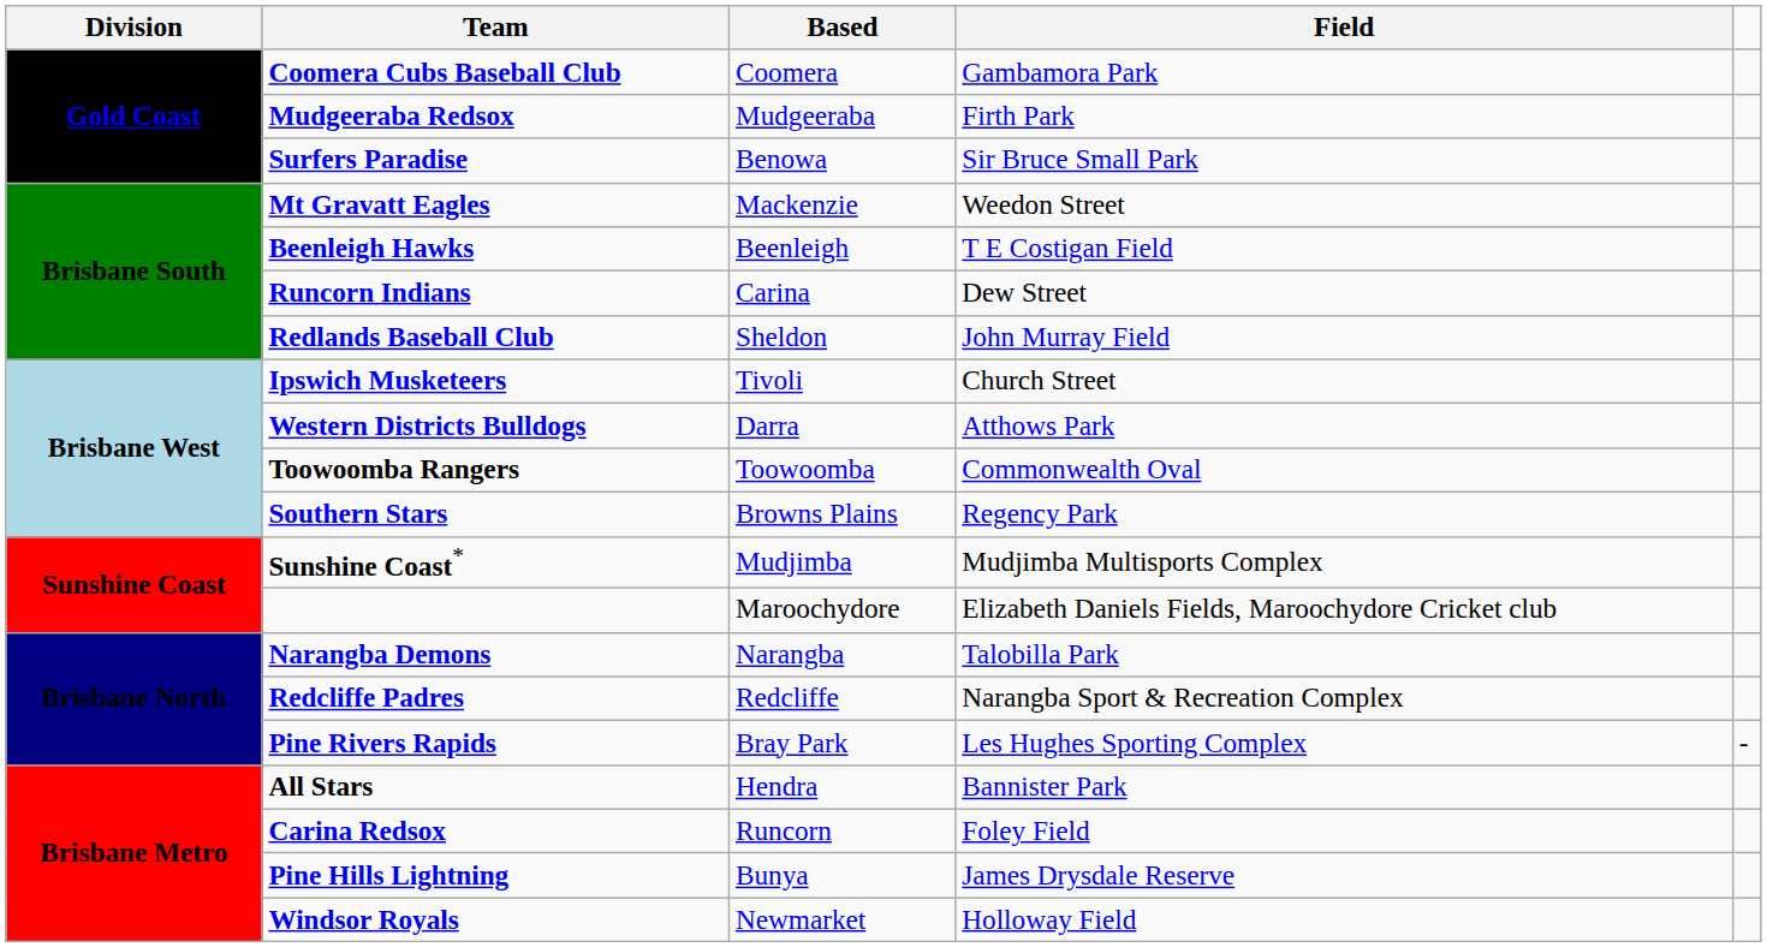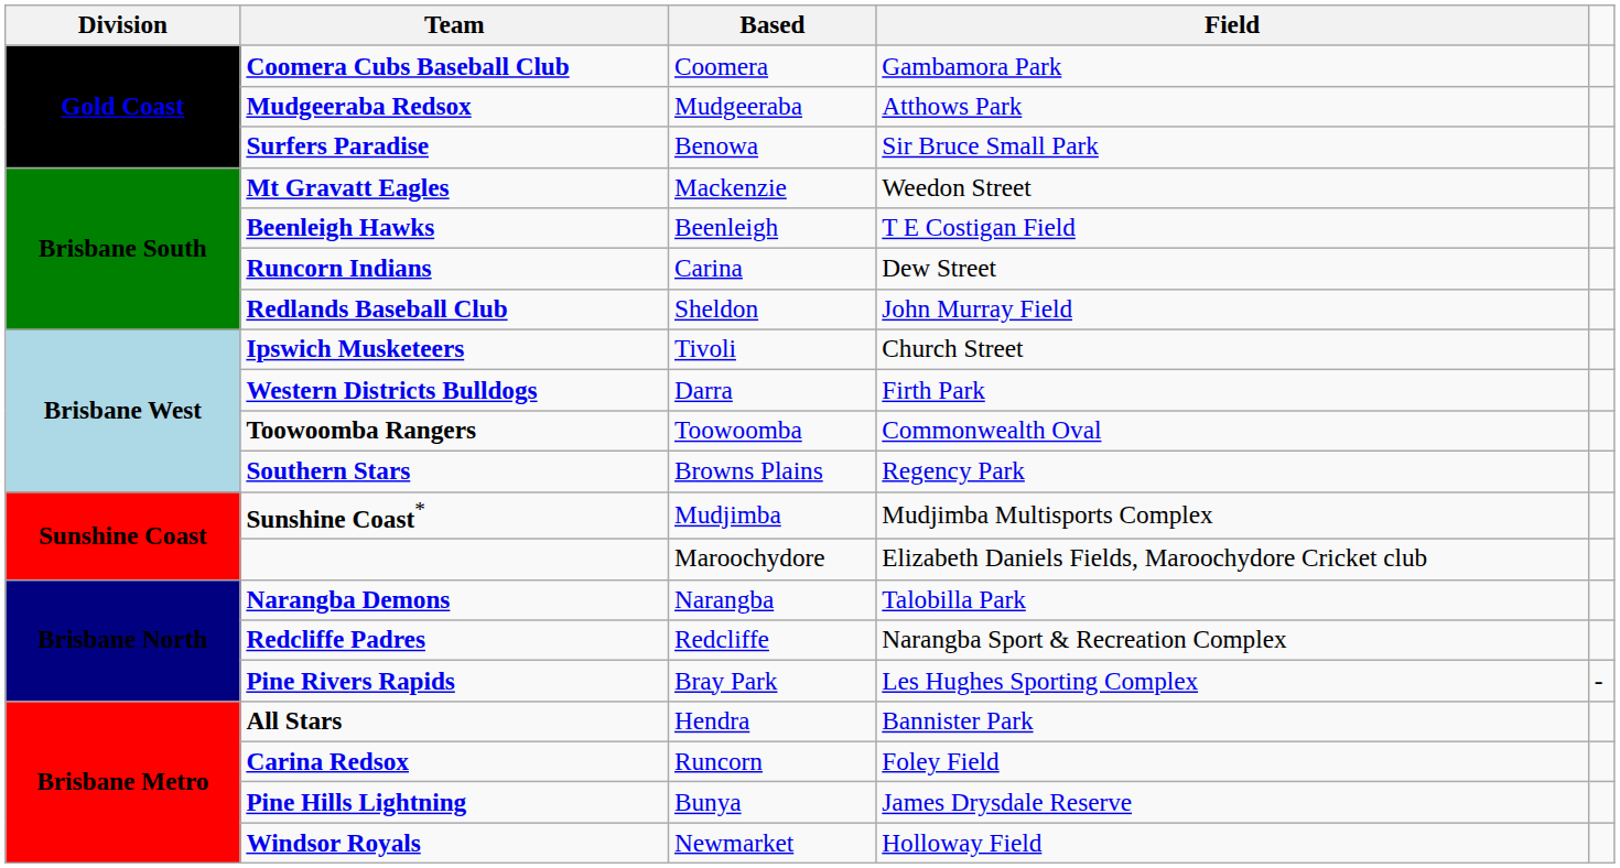 <table class="wikitable" style=width:63em>
 <tr>
 <th>Division</th>
 <th>Team</th>
 <th>Based</th>
 <th>Field</th>
 </tr>
 <tr>
 <th style="background:black;" rowspan="3"><a href='#'><span>Gold Coast</span></a></th>
 <td><strong><a href='#'>Coomera Cubs Baseball Club</a></strong></td>
 <td><a href='#'>Coomera</a></td>
 <td><a href='#'>Gambamora Park</a></td>
 <td></td>
 </tr>
 <tr>
 <td><strong><a href='#'>Mudgeeraba Redsox</a></strong></td>
 <td><a href='#'>Mudgeeraba</a></td>
-<td><a href='#'>Firth Park</a></td>
+<td><a href='#'>Atthows Park</a></td>
 <td></td>
 </tr>
 <tr>
 <td><strong><a href='#'>Surfers Paradise</a></strong></td>
 <td><a href='#'>Benowa</a></td>
 <td><a href='#'>Sir Bruce Small Park</a></td>
 <td></td>
 </tr>
 <tr>
 <th style="background:green;" rowspan="4"><span>Brisbane South</span></th>
 <td><strong><a href='#'>Mt Gravatt Eagles</a></strong></td>
 <td><a href='#'>Mackenzie</a></td>
 <td>Weedon Street</td>
 <td></td>
 </tr>
 <tr>
 <td><strong><a href='#'>Beenleigh Hawks</a></strong></td>
 <td><a href='#'>Beenleigh</a></td>
 <td><a href='#'>T E Costigan Field</a></td>
 <td></td>
 </tr>
 <tr>
 <td><strong><a href='#'>Runcorn Indians</a></strong></td>
 <td><a href='#'>Carina</a></td>
 <td>Dew Street</td>
 <td></td>
 </tr>
 <tr>
 <td><strong><a href='#'>Redlands Baseball Club</a></strong></td>
 <td><a href='#'>Sheldon</a></td>
 <td><a href='#'>John Murray Field</a></td>
 <td></td>
 </tr>
 <tr>
 <th style="background:lightblue;" rowspan="4"><span>Brisbane West</span></th>
 <td><strong><a href='#'>Ipswich Musketeers</a></strong></td>
 <td><a href='#'>Tivoli</a></td>
 <td>Church Street</td>
 <td></td>
 </tr>
 <tr>
 <td><strong><a href='#'>Western Districts Bulldogs</a></strong></td>
 <td><a href='#'>Darra</a></td>
-<td><a href='#'>Atthows Park</a></td>
+<td><a href='#'>Firth Park</a></td>
 <td></td>
 </tr>
 <tr>
 <td><strong>Toowoomba Rangers</strong></td>
 <td><a href='#'>Toowoomba</a></td>
 <td><a href='#'>Commonwealth Oval</a></td>
 <td></td>
 </tr>
 <tr>
 <td><strong><a href='#'>Southern Stars</a></strong></td>
 <td><a href='#'>Browns Plains</a></td>
 <td><a href='#'>Regency Park</a></td>
 </tr>
 <tr>
 <th rowspan="2" style="background:red;"><span>Sunshine Coast</span></th>
 <td><strong>Sunshine Coast</strong><sup>*</sup></td>
 <td><a href='#'>Mudjimba</a></td>
 <td>Mudjimba Multisports Complex</td>
 <td></td>
 </tr>
 <tr>
 <td><strong></strong></td>
 <td>Maroochydore</td>
 <td>Elizabeth Daniels Fields, Maroochydore Cricket club</td>
 <td></td>
 </tr>
 <tr>
 <th style="background:navy;" rowspan="3"><span>Brisbane North</span></th>
 <td><strong><a href='#'>Narangba Demons</a></strong></td>
 <td><a href='#'>Narangba</a></td>
 <td><a href='#'>Talobilla Park</a></td>
 <td></td>
 </tr>
 <tr>
 <td><strong><a href='#'>Redcliffe Padres</a></strong></td>
 <td><a href='#'>Redcliffe</a></td>
 <td>Narangba Sport & Recreation Complex</td>
 <td></td>
 </tr>
 <tr>
 <td><strong><a href='#'>Pine Rivers Rapids</a></strong></td>
 <td><a href='#'>Bray Park</a></td>
 <td><a href='#'>Les Hughes Sporting Complex</a></td>
 <td>-</td>
 </tr>
 <tr>
 <th style="background:red;" rowspan="6"><span>Brisbane Metro</span></th>
 <td><strong>All Stars</strong></td>
 <td><a href='#'>Hendra</a></td>
 <td><a href='#'>Bannister Park</a></td>
 <td></td>
 </tr>
 <tr>
 <td><strong><a href='#'>Carina Redsox</a></strong></td>
 <td><a href='#'>Runcorn</a></td>
 <td><a href='#'>Foley Field</a></td>
 <td></td>
 </tr>
 <tr>
 <td><strong><a href='#'>Pine Hills Lightning</a></strong></td>
 <td><a href='#'>Bunya</a></td>
 <td><a href='#'>James Drysdale Reserve</a></td>
 <td></td>
 </tr>
 <tr>
 <td><strong><a href='#'>Windsor Royals</a></strong></td>
 <td><a href='#'>Newmarket</a></td>
 <td><a href='#'>Holloway Field</a></td>
 <td></td>
 </tr>
 </table>
